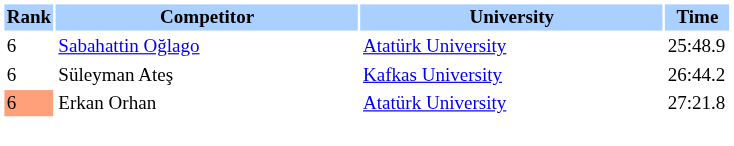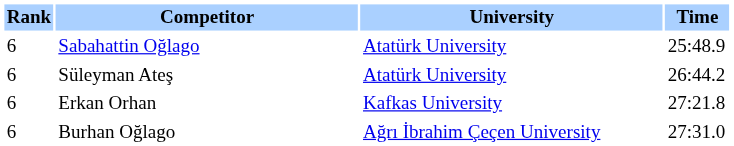 <table border="0" cellspacing="2" cellpadding="2">
 <tr bgcolor=AAD0FF>
 <th width=20>Rank</th>
 <th width=250>Competitor</th>
 <th width=250>University</th>
 <th width=50>Time</th>
 </tr>
 <tr>
 <td>6</td>
 <td><a href='#'>Sabahattin Oğlago</a></td>
 <td><a href='#'>Atatürk University</a></td>
 <td>25:48.9</td>
 </tr>
 <tr>
 <td>6</td>
 <td>Süleyman Ateş</td>
-<td><a href='#'>Kafkas University</a></td>
+<td><a href='#'>Atatürk University</a></td>
 <td>26:44.2</td>
 </tr>
 <tr>
-<td style="background: lightsalmon;">6</td>
+<td>6</td>
 <td>Erkan Orhan</td>
-<td><a href='#'>Atatürk University</a></td>
+<td><a href='#'>Kafkas University</a></td>
 <td>27:21.8</td>
 </tr>
+<tr>
+<td>6</td>
+<td>Burhan Oğlago</td>
+<td><a href='#'>Ağrı İbrahim Çeçen University</a></td>
+<td>27:31.0</td>
+</tr>
 </table>
